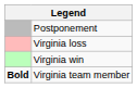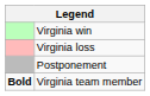 <table class="wikitable" style="font-size:90%">
 <tr>
 <th colspan="2">Legend</th>
+</tr>
+<tr>
+<td bgcolor="#bbffbb"> </td>
+<td>Virginia win</td>
+</tr>
+<tr>
+<td bgcolor="#ffbbbb"> </td>
+<td>Virginia loss</td>
 </tr>
 <tr>
 <td bgcolor="#bbbbbb"> </td>
 <td>Postponement</td>
 </tr>
 <tr>
-<td bgcolor="#ffbbbb"> </td>
-<td>Virginia loss</td>
-</tr>
-<tr>
-<td bgcolor="#bbffbb"> </td>
-<td>Virginia win</td>
-</tr>
-<tr>
 <td><strong>Bold</strong></td>
 <td>Virginia team member</td>
 </tr>
 </table>
